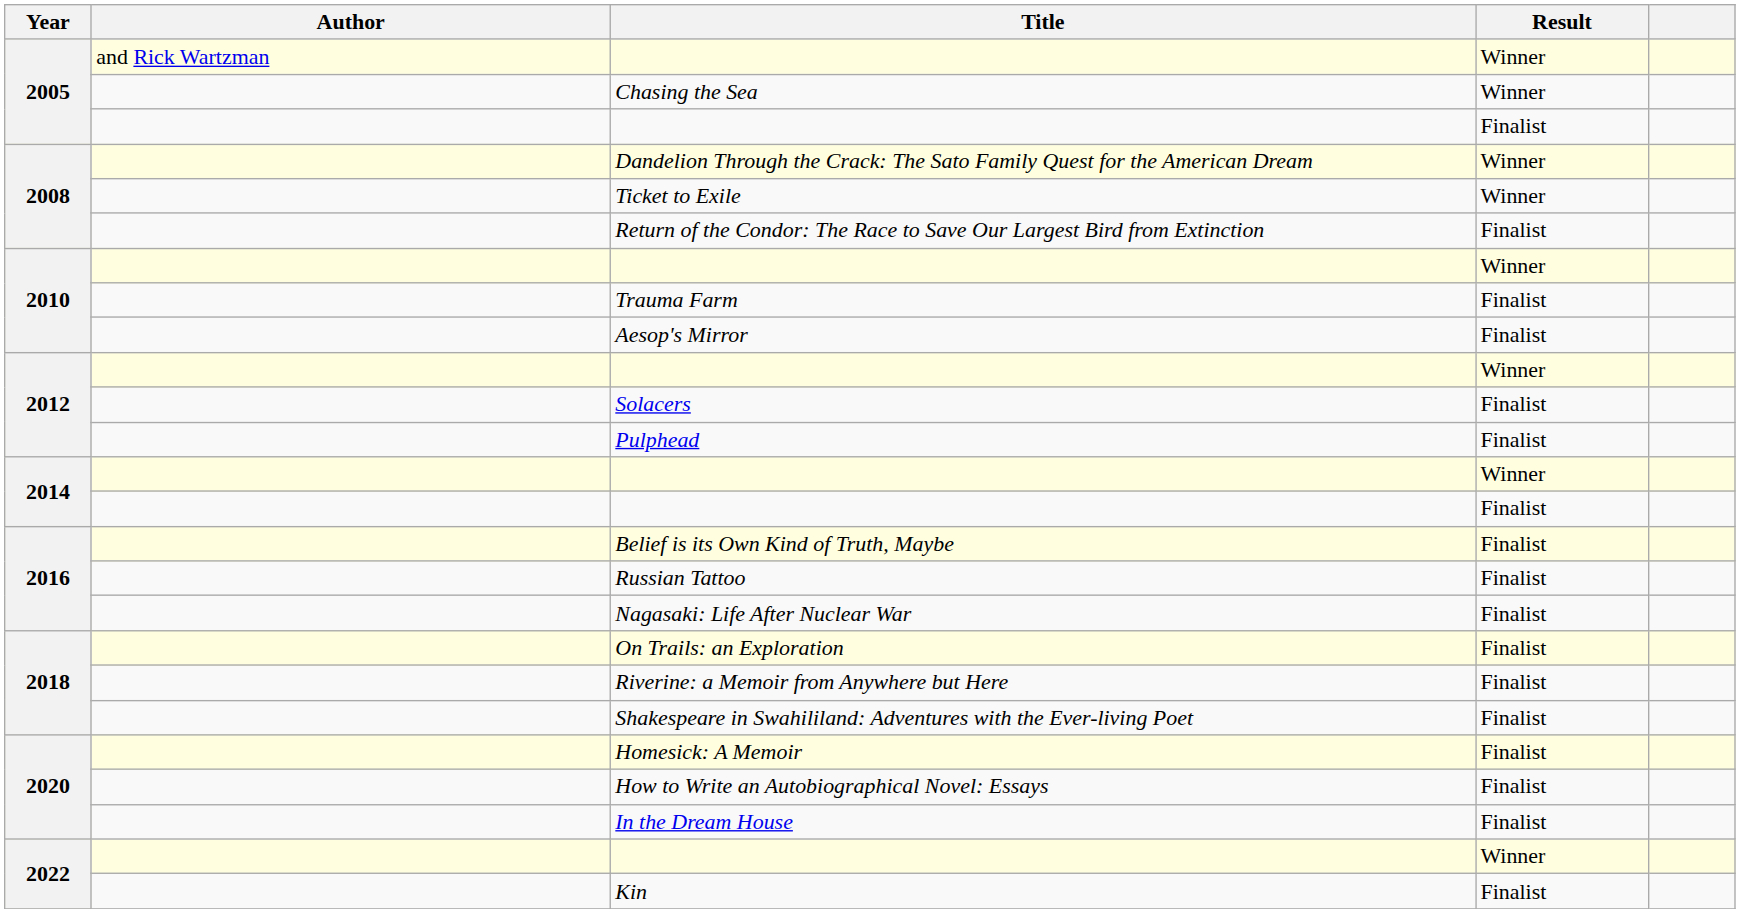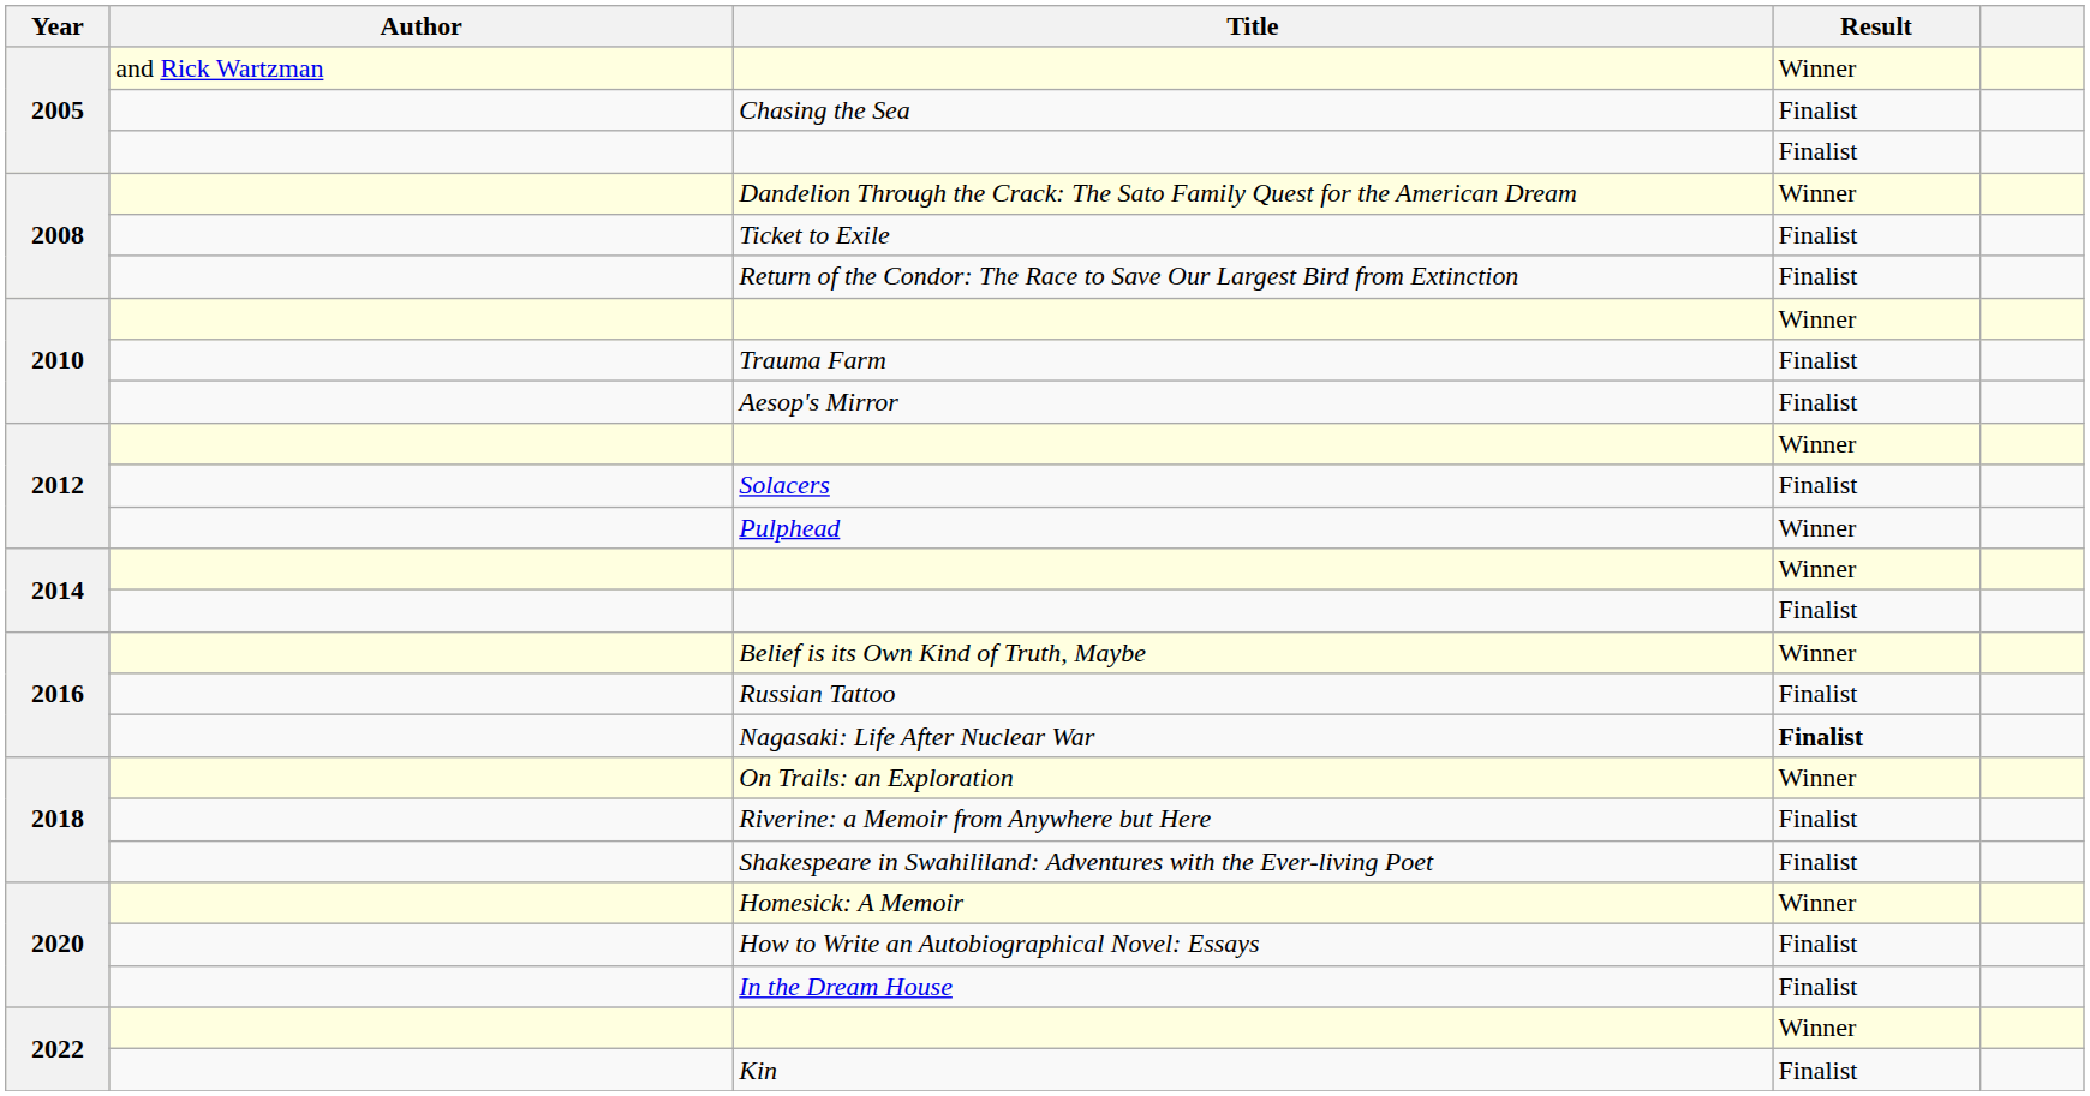 <table class="wikitable sortable mw-collapsible" style="width:100%">
 <tr>
 <th scope="col" width="5%">Year</th>
 <th scope="col" width="30%">Author</th>
 <th scope="col" width="50%">Title</th>
 <th scope="col" width="10%">Result</th>
 <th scope="col" width="5%"></th>
 </tr>
 <tr style="background:lightyellow">
 <th rowspan="3">2005</th>
 <td> and <a href='#'>Rick Wartzman</a></td>
 <td><em></em></td>
 <td>Winner</td>
 <td></td>
 </tr>
 <tr>
 <td></td>
 <td><em>Chasing the Sea</em></td>
-<td>Winner</td>
+<td>Finalist</td>
 <td></td>
 </tr>
 <tr>
 <td></td>
 <td><em></em></td>
 <td>Finalist</td>
 <td></td>
 </tr>
 <tr style="background:lightyellow">
 <th rowspan="3">2008</th>
 <td></td>
 <td><em>Dandelion Through the Crack: The Sato Family Quest for the American Dream</em></td>
 <td>Winner</td>
 <td></td>
 </tr>
 <tr>
 <td></td>
 <td><em>Ticket to Exile</em></td>
-<td>Winner</td>
+<td>Finalist</td>
 <td></td>
 </tr>
 <tr>
 <td></td>
 <td><em>Return of the Condor: The Race to Save Our Largest Bird from Extinction</em></td>
 <td>Finalist</td>
 <td></td>
 </tr>
 <tr style="background:lightyellow">
 <th rowspan="3">2010</th>
 <td></td>
 <td><em></em></td>
 <td>Winner</td>
 <td></td>
 </tr>
 <tr>
 <td></td>
 <td><em>Trauma Farm</em></td>
 <td>Finalist</td>
 <td></td>
 </tr>
 <tr>
 <td></td>
 <td><em>Aesop's Mirror</em></td>
 <td>Finalist</td>
 <td></td>
 </tr>
 <tr style="background:lightyellow">
 <th rowspan="3">2012</th>
 <td></td>
 <td></td>
 <td>Winner</td>
 <td></td>
 </tr>
 <tr>
 <td></td>
 <td><em><a href='#'>Solacers</a></em></td>
 <td>Finalist</td>
 <td></td>
 </tr>
 <tr>
 <td></td>
 <td><em><a href='#'>Pulphead</a></em></td>
-<td>Finalist</td>
+<td>Winner</td>
 <td></td>
 </tr>
 <tr style="background:lightyellow">
 <th rowspan="2">2014</th>
 <td></td>
 <td></td>
 <td>Winner</td>
 <td></td>
 </tr>
 <tr>
 <td></td>
 <td></td>
 <td>Finalist</td>
 <td></td>
 </tr>
 <tr style="background:lightyellow">
 <th rowspan="3">2016</th>
 <td></td>
 <td><em>Belief is its Own Kind of Truth, Maybe</em></td>
-<td>Finalist</td>
+<td>Winner</td>
 <td></td>
 </tr>
 <tr>
 <td></td>
 <td><em>Russian Tattoo</em></td>
 <td>Finalist</td>
 <td></td>
 </tr>
 <tr>
 <td></td>
 <td><em>Nagasaki: Life After Nuclear War</em></td>
-<td>Finalist</td>
+<td><strong>Finalist</strong></td>
 <td></td>
 </tr>
 <tr style="background:lightyellow">
 <th rowspan="3">2018</th>
 <td></td>
 <td><em>On Trails: an Exploration</em></td>
-<td>Finalist</td>
+<td>Winner</td>
 <td></td>
 </tr>
 <tr>
 <td></td>
 <td><em>Riverine: a Memoir from Anywhere but Here</em></td>
 <td>Finalist</td>
 <td></td>
 </tr>
 <tr>
 <td></td>
 <td><em>Shakespeare in Swahililand: Adventures with the Ever-living Poet</em></td>
 <td>Finalist</td>
 <td></td>
 </tr>
 <tr style="background:lightyellow">
 <th rowspan="3">2020</th>
 <td></td>
 <td><em>Homesick: A Memoir</em></td>
-<td>Finalist</td>
+<td>Winner</td>
 <td></td>
 </tr>
 <tr>
 <td></td>
 <td><em>How to Write an Autobiographical Novel: Essays</em></td>
 <td>Finalist</td>
 <td></td>
 </tr>
 <tr>
 <td></td>
 <td><em><a href='#'>In the Dream House</a></em></td>
 <td>Finalist</td>
 <td></td>
 </tr>
 <tr style="background:lightyellow">
 <th rowspan="2">2022</th>
 <td></td>
 <td><em></em></td>
 <td>Winner</td>
 <td></td>
 </tr>
 <tr>
 <td></td>
 <td><em>Kin</em></td>
 <td>Finalist</td>
 <td></td>
 </tr>
 </table>
